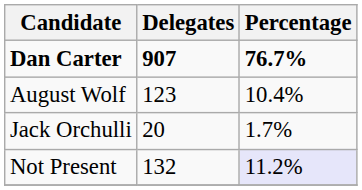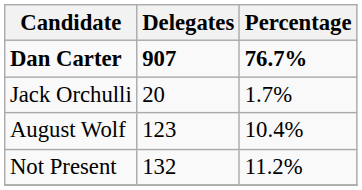 <table class="wikitable">
 <tr>
 <th>Candidate</th>
 <th>Delegates</th>
 <th>Percentage</th>
 </tr>
 <tr>
 <td style="text-align: left;"><strong>Dan Carter</strong></td>
 <td style="text-align: left;"><strong>907</strong></td>
 <td style="text-align: left;"><strong>76.7%</strong></td>
 </tr>
 <tr>
+<td style="text-align: left;">Jack Orchulli</td>
+<td style="text-align: left;">20</td>
+<td style="text-align: left;">1.7%</td>
+</tr>
+<tr>
 <td style="text-align: left;">August Wolf</td>
 <td style="text-align: left;">123</td>
 <td style="text-align: left;">10.4%</td>
 </tr>
 <tr>
-<td style="text-align: left;">Jack Orchulli</td>
-<td style="text-align: left;">20</td>
-<td style="text-align: left;">1.7%</td>
-</tr>
-<tr>
 <td style="text-align: left;">Not Present</td>
 <td style="text-align: left;">132</td>
-<td style="background: lavender; text-align: left;">11.2%</td>
+<td style="text-align: left;">11.2%</td>
 </tr>
 <tr>
 </tr>
 </table>
